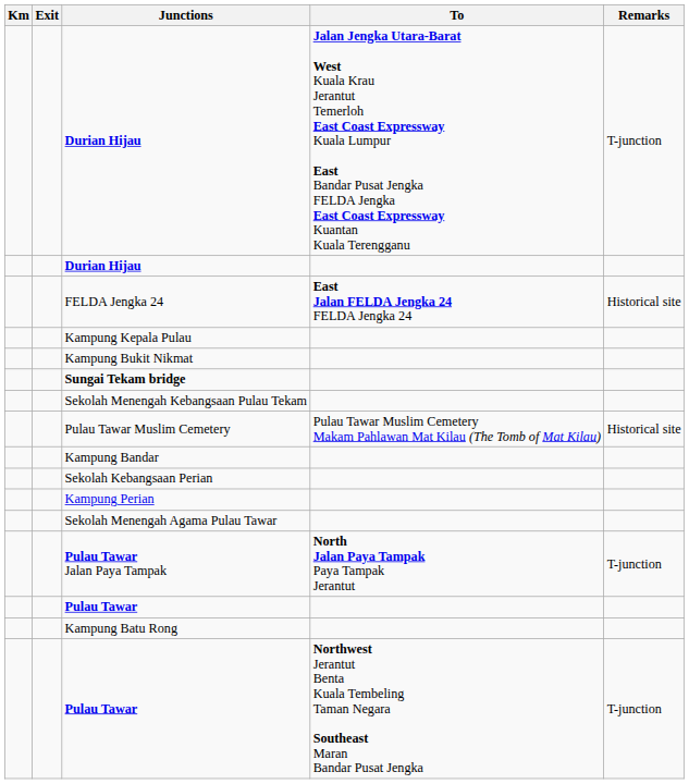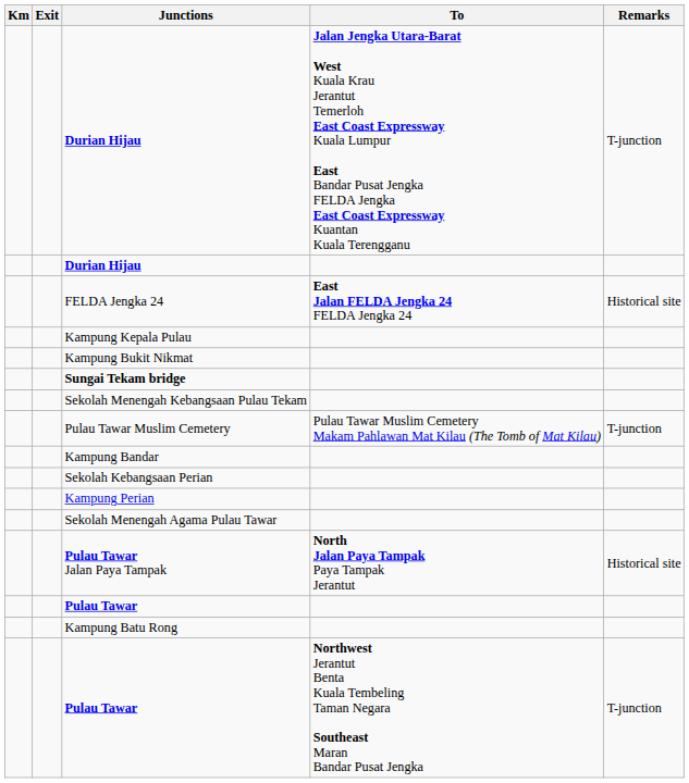 <table class="wikitable">
 <tr>
 <th>Km</th>
 <th>Exit</th>
 <th>Junctions</th>
 <th>To</th>
 <th>Remarks</th>
 </tr>
 <tr>
 <td></td>
 <td></td>
 <td><strong><a href='#'>Durian Hijau</a></strong></td>
 <td> <strong><a href='#'>Jalan Jengka Utara-Barat</a></strong><br><br><strong>West</strong><br> Kuala Krau<br> Jerantut<br> Temerloh<br>  <strong><a href='#'>East Coast Expressway</a></strong><br>Kuala Lumpur<br><br><strong>East</strong><br> Bandar Pusat Jengka<br> FELDA Jengka<br>  <strong><a href='#'>East Coast Expressway</a></strong><br>Kuantan<br>Kuala Terengganu</td>
 <td>T-junction</td>
 </tr>
 <tr>
 <td></td>
 <td></td>
 <td><strong><a href='#'>Durian Hijau</a></strong></td>
 <td></td>
 <td></td>
 </tr>
 <tr>
 <td></td>
 <td></td>
 <td>FELDA Jengka 24</td>
 <td><strong>East</strong><br> <strong><a href='#'>Jalan FELDA Jengka 24</a></strong><br>FELDA Jengka 24</td>
 <td>Historical site</td>
 </tr>
 <tr>
 <td></td>
 <td></td>
 <td>Kampung Kepala Pulau</td>
 <td></td>
 <td></td>
 </tr>
 <tr>
 <td></td>
 <td></td>
 <td>Kampung Bukit Nikmat</td>
 <td></td>
 <td></td>
 </tr>
 <tr>
 <td></td>
 <td></td>
 <td><strong>Sungai Tekam bridge</strong></td>
 <td></td>
 <td></td>
 </tr>
 <tr>
 <td></td>
 <td></td>
 <td>Sekolah Menengah Kebangsaan Pulau Tekam</td>
 <td></td>
 <td></td>
 </tr>
 <tr>
 <td></td>
 <td></td>
 <td>Pulau Tawar Muslim Cemetery</td>
 <td>Pulau Tawar Muslim Cemetery<br><a href='#'>Makam Pahlawan Mat Kilau</a> <em>(The Tomb of <a href='#'>Mat Kilau</a>)</em></td>
-<td>Historical site</td>
+<td>T-junction</td>
 </tr>
 <tr>
 <td></td>
 <td></td>
 <td>Kampung Bandar</td>
 <td></td>
 <td></td>
 </tr>
 <tr>
 <td></td>
 <td></td>
 <td>Sekolah Kebangsaan Perian</td>
 <td></td>
 <td></td>
 </tr>
 <tr>
 <td></td>
 <td></td>
 <td><a href='#'>Kampung Perian</a></td>
 <td></td>
 <td></td>
 </tr>
 <tr>
 <td></td>
 <td></td>
 <td>Sekolah Menengah Agama Pulau Tawar</td>
 <td></td>
 <td></td>
 </tr>
 <tr>
 <td></td>
 <td></td>
 <td><strong><a href='#'>Pulau Tawar</a></strong><br>Jalan Paya Tampak</td>
 <td><strong>North</strong><br><strong><a href='#'>Jalan Paya Tampak</a></strong><br>Paya Tampak<br> Jerantut</td>
-<td>T-junction</td>
+<td>Historical site</td>
 </tr>
 <tr>
 <td></td>
 <td></td>
 <td><strong><a href='#'>Pulau Tawar</a></strong></td>
 <td></td>
 <td></td>
 </tr>
 <tr>
 <td></td>
 <td></td>
 <td>Kampung Batu Rong</td>
 <td></td>
 <td></td>
 </tr>
 <tr>
 <td></td>
 <td></td>
 <td><strong><a href='#'>Pulau Tawar</a></strong></td>
 <td><strong>Northwest</strong><br> Jerantut<br> Benta<br> Kuala Tembeling<br> Taman Negara<br><br><strong>Southeast</strong><br> Maran<br> Bandar Pusat Jengka</td>
 <td>T-junction</td>
 </tr>
 </table>
